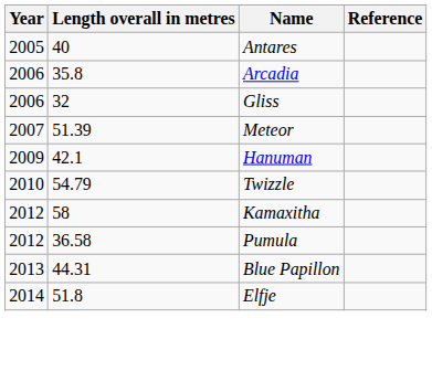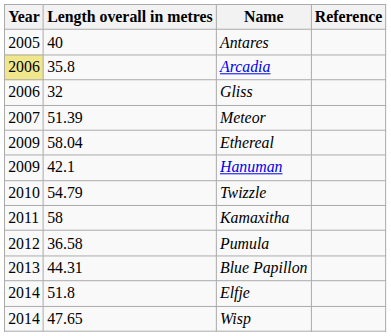 <table class="wikitable sortable">
 <tr>
 <th>Year</th>
 <th>Length overall in metres</th>
 <th>Name</th>
 <th>Reference</th>
 </tr>
 <tr>
 <td>2005</td>
 <td>40</td>
 <td><em>Antares</em></td>
 <td></td>
 </tr>
 <tr>
-<td>2006</td>
+<td style="background: khaki;">2006</td>
 <td>35.8</td>
 <td><em><a href='#'>Arcadia</a></em></td>
 <td></td>
 </tr>
 <tr>
 <td>2006</td>
 <td>32</td>
 <td><em>Gliss</em></td>
 <td></td>
 </tr>
 <tr>
 <td>2007</td>
 <td>51.39</td>
 <td><em>Meteor</em></td>
 <td></td>
 </tr>
 <tr>
 <td>2009</td>
+<td>58.04</td>
+<td><em>Ethereal</em></td>
+<td></td>
+</tr>
+<tr>
+<td>2009</td>
 <td>42.1</td>
 <td><em><a href='#'>Hanuman</a></em></td>
 <td></td>
 </tr>
 <tr>
 <td>2010</td>
 <td>54.79</td>
 <td><em>Twizzle</em></td>
 <td></td>
 </tr>
 <tr>
-<td>2012</td>
+<td>2011</td>
 <td>58</td>
 <td><em>Kamaxitha</em></td>
 <td></td>
 </tr>
 <tr>
 <td>2012</td>
 <td>36.58</td>
 <td><em>Pumula</em></td>
 <td></td>
 </tr>
 <tr>
 <td>2013</td>
 <td>44.31</td>
 <td><em>Blue Papillon</em></td>
 <td></td>
 </tr>
 <tr>
 <td>2014</td>
 <td>51.8</td>
 <td><em>Elfje</em></td>
 <td></td>
 </tr>
+<tr>
+<td>2014</td>
+<td>47.65</td>
+<td><em>Wisp</em></td>
+<td></td>
+</tr>
 </table>
